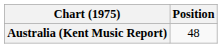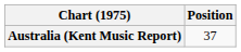 <table class="wikitable plainrowheaders" style="text-align:center">
 <tr>
 <th>Chart (1975)</th>
 <th>Position</th>
 </tr>
 <tr>
 <th scope="row">Australia (Kent Music Report)</th>
-<td>48</td>
+<td>37</td>
 </tr>
 </table>
